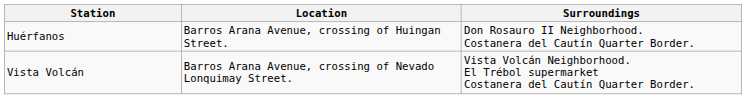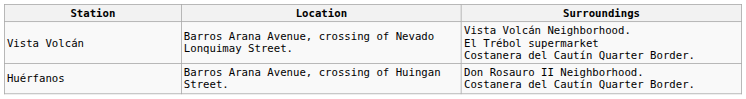 <table class="wikitable" width="900px">
 <tr>
 <th>Station</th>
 <th>Location</th>
 <th>Surroundings</th>
 </tr>
 <tr>
+<td width="24%">Vista Volcán</td>
+<td width="38%">Barros Arana Avenue, crossing of Nevado Lonquimay Street.</td>
+<td width="38%">Vista Volcán Neighborhood.<br>El Trébol supermarket<br>Costanera del Cautín Quarter Border.</td>
+</tr>
+<tr>
 <td>Huérfanos</td>
 <td>Barros Arana Avenue, crossing of Huingan Street.</td>
 <td>Don Rosauro II Neighborhood.<br>Costanera del Cautín Quarter Border.</td>
 </tr>
-<tr>
-<td width="24%">Vista Volcán</td>
-<td width="38%">Barros Arana Avenue, crossing of Nevado Lonquimay Street.</td>
-<td width="38%">Vista Volcán Neighborhood.<br>El Trébol supermarket<br>Costanera del Cautín Quarter Border.</td>
-</tr>
 </table>
